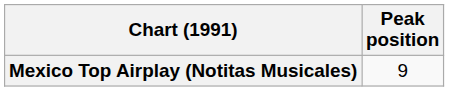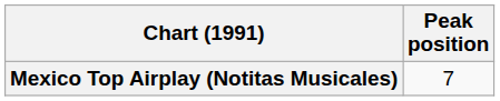 <table class="wikitable plainrowheaders" style="text-align:center">
 <tr>
 <th scope="col">Chart (1991)</th>
 <th scope="col">Peak<br>position</th>
 </tr>
 <tr>
 <th scope="row">Mexico Top Airplay (Notitas Musicales)</th>
-<td>9</td>
+<td>7</td>
 </tr>
 </table>
